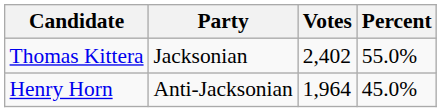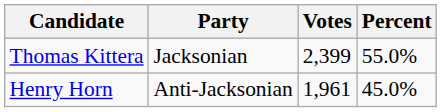 <table class=wikitable>
 <tr>
 <th>Candidate</th>
 <th>Party</th>
 <th>Votes</th>
 <th>Percent</th>
 </tr>
 <tr>
 <td><a href='#'>Thomas Kittera</a></td>
 <td>Jacksonian</td>
-<td>2,402</td>
+<td>2,399</td>
 <td>55.0%</td>
 </tr>
 <tr>
 <td><a href='#'>Henry Horn</a></td>
 <td>Anti-Jacksonian</td>
-<td>1,964</td>
+<td>1,961</td>
 <td>45.0%</td>
 </tr>
 </table>
